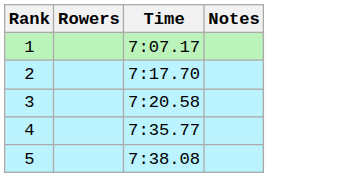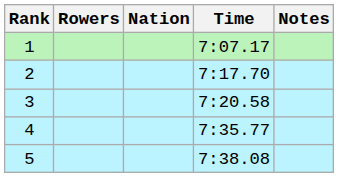 <table class="wikitable sortable" style=text-align:center>
 <tr>
 <th>Rank</th>
 <th>Rowers</th>
+<th>Nation</th>
 <th>Time</th>
 <th>Notes</th>
 </tr>
 <tr bgcolor=bbf3bb>
 <td>1</td>
+<td align=left></td>
 <td align=left></td>
 <td>7:07.17</td>
 <td></td>
 </tr>
 <tr bgcolor=bbf3ff>
 <td>2</td>
 <td align=left></td>
+<td align=left></td>
 <td>7:17.70</td>
 <td></td>
 </tr>
 <tr bgcolor=bbf3ff>
 <td>3</td>
+<td align=left></td>
 <td align=left></td>
 <td>7:20.58</td>
 <td></td>
 </tr>
 <tr bgcolor=bbf3ff>
 <td>4</td>
 <td align=left></td>
+<td align=left></td>
 <td>7:35.77</td>
 <td></td>
 </tr>
 <tr bgcolor=bbf3ff>
 <td>5</td>
 <td align=left></td>
+<td align=left></td>
 <td>7:38.08</td>
 <td></td>
 </tr>
 </table>
